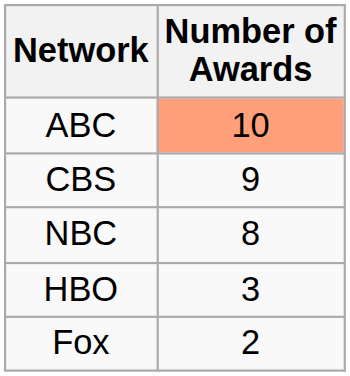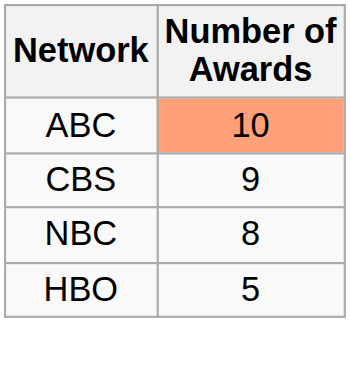 <table class="wikitable">
 <tr>
 <th>Network</th>
 <th>Number of<br>Awards</th>
 </tr>
 <tr style="text-align:center">
 <td>ABC</td>
 <td style="background: lightsalmon;">10</td>
 </tr>
 <tr style="text-align:center">
 <td>CBS</td>
 <td>9</td>
 </tr>
 <tr style="text-align:center">
 <td>NBC</td>
 <td>8</td>
 </tr>
 <tr style="text-align:center">
 <td>HBO</td>
-<td>3</td>
-</tr>
-<tr style="text-align:center">
-<td>Fox</td>
-<td>2</td>
+<td>5</td>
 </tr>
 </table>
